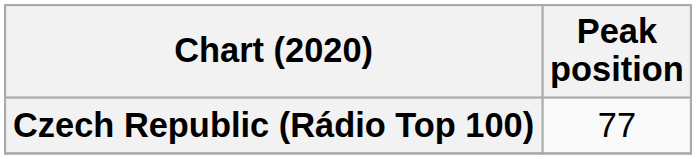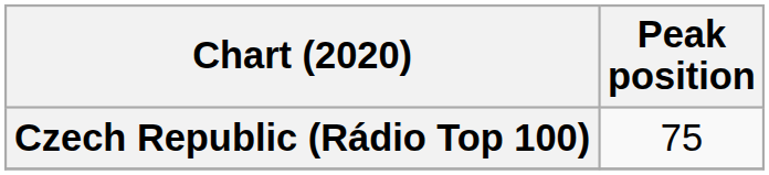 <table class="wikitable plainrowheaders" style="text-align:center">
 <tr>
 <th scope="col">Chart (2020)</th>
 <th scope="col">Peak<br>position</th>
 </tr>
 <tr>
 <th scope="row">Czech Republic (Rádio Top 100)</th>
-<td>77</td>
+<td>75</td>
 </tr>
 <tr>
 </tr>
 </table>
